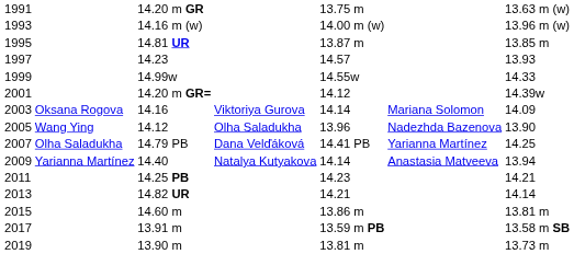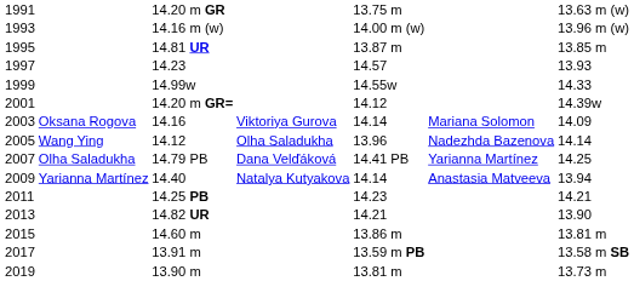 <table>
 <tr>
 <td>1991</td>
 <td></td>
 <td>14.20 m <strong>GR</strong></td>
 <td></td>
 <td>13.75 m</td>
 <td></td>
 <td>13.63 m (w)</td>
 </tr>
 <tr>
 <td>1993</td>
 <td></td>
 <td>14.16 m (w)</td>
 <td></td>
 <td>14.00 m (w)</td>
 <td></td>
 <td>13.96 m (w)</td>
 </tr>
 <tr>
 <td>1995</td>
 <td></td>
 <td>14.81 <strong><a href='#'>UR</a></strong></td>
 <td></td>
 <td>13.87 m</td>
 <td></td>
 <td>13.85 m</td>
 </tr>
 <tr>
 <td>1997</td>
 <td></td>
 <td>14.23</td>
 <td></td>
 <td>14.57</td>
 <td></td>
 <td>13.93</td>
 </tr>
 <tr>
 <td>1999</td>
 <td></td>
 <td>14.99w</td>
 <td></td>
 <td>14.55w</td>
 <td></td>
 <td>14.33</td>
 </tr>
 <tr>
 <td>2001</td>
 <td></td>
 <td>14.20 m <strong>GR=</strong></td>
 <td></td>
 <td>14.12</td>
 <td></td>
 <td>14.39w</td>
 </tr>
 <tr>
 <td>2003</td>
 <td><a href='#'>Oksana Rogova</a><br> </td>
 <td>14.16</td>
 <td><a href='#'>Viktoriya Gurova</a><br> </td>
 <td>14.14</td>
 <td><a href='#'>Mariana Solomon</a><br> </td>
 <td>14.09</td>
 </tr>
 <tr>
 <td>2005</td>
 <td><a href='#'>Wang Ying</a><br> </td>
 <td>14.12</td>
 <td><a href='#'>Olha Saladukha</a><br> </td>
 <td>13.96</td>
 <td><a href='#'>Nadezhda Bazenova</a><br> </td>
-<td>13.90</td>
+<td>14.14</td>
 </tr>
 <tr>
 <td>2007</td>
 <td><a href='#'>Olha Saladukha</a><br> </td>
 <td>14.79 PB</td>
 <td><a href='#'>Dana Velďáková</a><br> </td>
 <td>14.41 PB</td>
 <td><a href='#'>Yarianna Martínez</a><br> </td>
 <td>14.25</td>
 </tr>
 <tr>
 <td>2009</td>
 <td><a href='#'>Yarianna Martínez</a><br> </td>
 <td>14.40</td>
 <td><a href='#'>Natalya Kutyakova</a> <br> </td>
 <td>14.14</td>
 <td><a href='#'>Anastasia Matveeva</a> <br> </td>
 <td>13.94</td>
 </tr>
 <tr>
 <td>2011</td>
 <td></td>
 <td>14.25 <strong>PB</strong></td>
 <td></td>
 <td>14.23</td>
 <td></td>
 <td>14.21</td>
 </tr>
 <tr>
 <td>2013</td>
 <td></td>
 <td>14.82 <strong>UR</strong></td>
 <td></td>
 <td>14.21</td>
 <td></td>
-<td>14.14</td>
+<td>13.90</td>
 </tr>
 <tr>
 <td>2015</td>
 <td></td>
 <td>14.60 m</td>
 <td></td>
 <td>13.86 m</td>
 <td></td>
 <td>13.81 m</td>
 </tr>
 <tr>
 <td>2017</td>
 <td></td>
 <td>13.91 m</td>
 <td></td>
 <td>13.59 m <strong>PB</strong></td>
 <td></td>
 <td>13.58 m <strong>SB</strong></td>
 </tr>
 <tr>
 <td>2019</td>
 <td></td>
 <td>13.90 m </td>
 <td></td>
 <td>13.81 m</td>
 <td></td>
 <td>13.73 m</td>
 </tr>
 </table>
